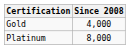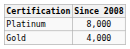 <table class="wikitable" style="text-align:center">
 <tr>
 <th>Certification</th>
 <th>Since 2008</th>
 </tr>
 <tr>
+<td style="text-align:left;">Platinum</td>
+<td>8,000</td>
+</tr>
+<tr>
 <td style="text-align:left;">Gold</td>
 <td>4,000</td>
 </tr>
-<tr>
-<td style="text-align:left;">Platinum</td>
-<td>8,000</td>
-</tr>
 </table>
